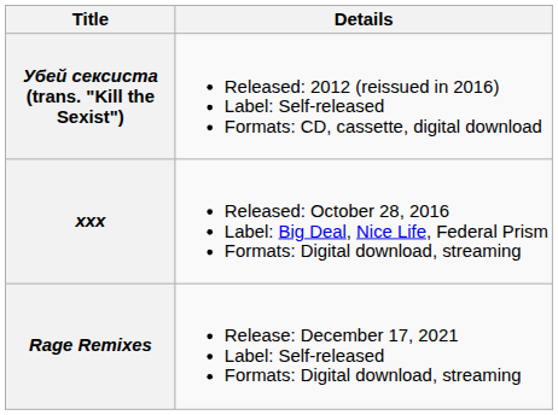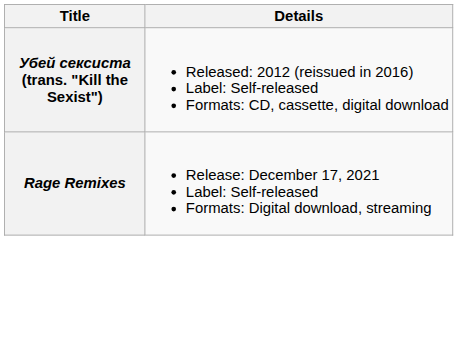 <table class="wikitable plainrowheaders">
 <tr>
 <th scope="col" style="width:9em;">Title</th>
 <th>Details</th>
 </tr>
 <tr>
 <th scope="row"><em>Убей сексиста</em> <span>(trans. "Kill the Sexist")</span></th>
 <td><br><ul><li>Released: 2012 (reissued in 2016)</li><li>Label: Self-released</li><li>Formats: CD, cassette, digital download</li></ul></td>
 </tr>
 <tr>
-<th scope="row"><em>xxx</em></th>
-<td><br><ul><li>Released: October 28, 2016 </li><li>Label: <a href='#'>Big Deal</a>, <a href='#'>Nice Life</a>, Federal Prism</li><li>Formats: Digital download, streaming</li></ul></td>
-</tr>
-<tr>
 <th scope="row"><em>Rage Remixes</em></th>
 <td><br><ul><li>Release: December 17, 2021</li><li>Label: Self-released</li><li>Formats: Digital download, streaming</li></ul></td>
 </tr>
 </table>
